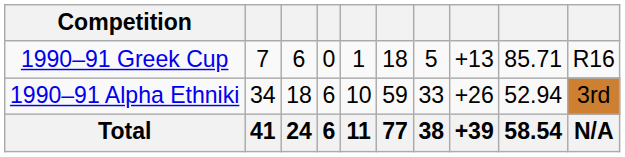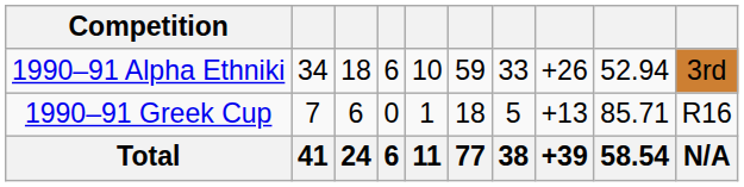 <table class="wikitable" style="text-align:center">
 <tr>
 <th>Competition</th>
 <th></th>
 <th></th>
 <th></th>
 <th></th>
 <th></th>
 <th></th>
 <th></th>
 <th></th>
 <th></th>
 </tr>
 <tr>
+<td><a href='#'>1990–91 Alpha Ethniki</a></td>
+<td>34</td>
+<td>18</td>
+<td>6</td>
+<td>10</td>
+<td>59</td>
+<td>33</td>
+<td>+26</td>
+<td>52.94</td>
+<td bgcolor=#CD7F32>3rd</td>
+</tr>
+<tr>
 <td><a href='#'>1990–91 Greek Cup</a></td>
 <td>7</td>
 <td>6</td>
 <td>0</td>
 <td>1</td>
 <td>18</td>
 <td>5</td>
 <td>+13</td>
 <td>85.71</td>
 <td>R16</td>
-</tr>
-<tr>
-<td><a href='#'>1990–91 Alpha Ethniki</a></td>
-<td>34</td>
-<td>18</td>
-<td>6</td>
-<td>10</td>
-<td>59</td>
-<td>33</td>
-<td>+26</td>
-<td>52.94</td>
-<td bgcolor=#CD7F32>3rd</td>
 </tr>
 <tr>
 <th>Total</th>
 <th>41</th>
 <th>24</th>
 <th>6</th>
 <th>11</th>
 <th>77</th>
 <th>38</th>
 <th>+39</th>
 <th>58.54</th>
 <th>N/A</th>
 </tr>
 </table>
